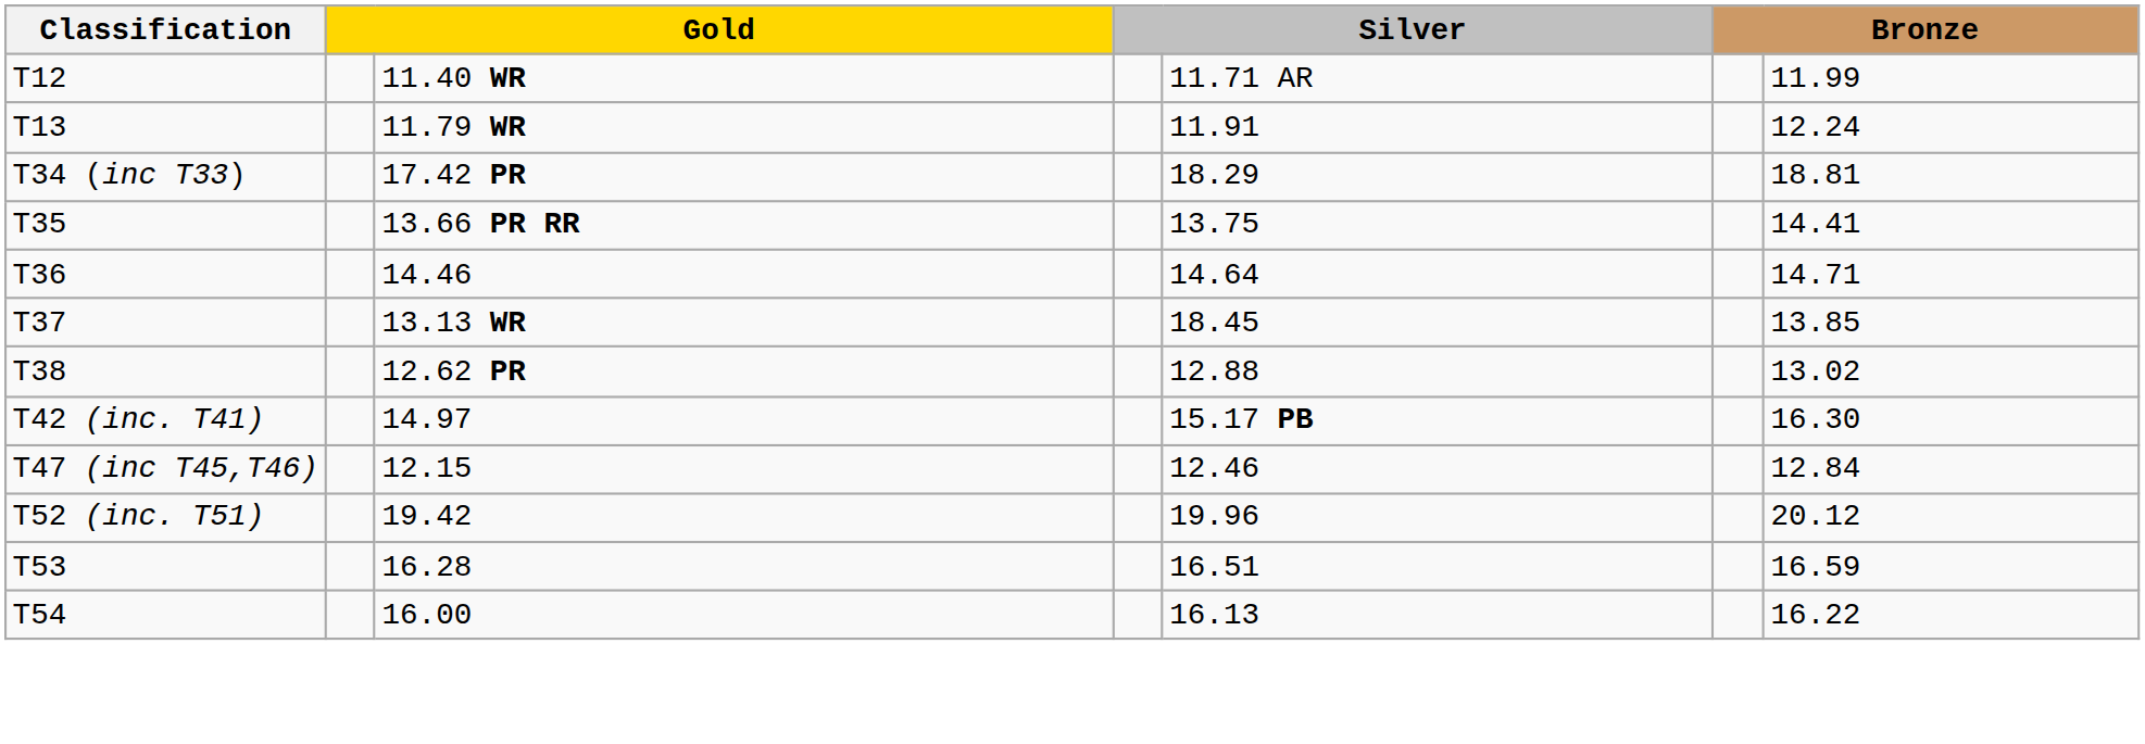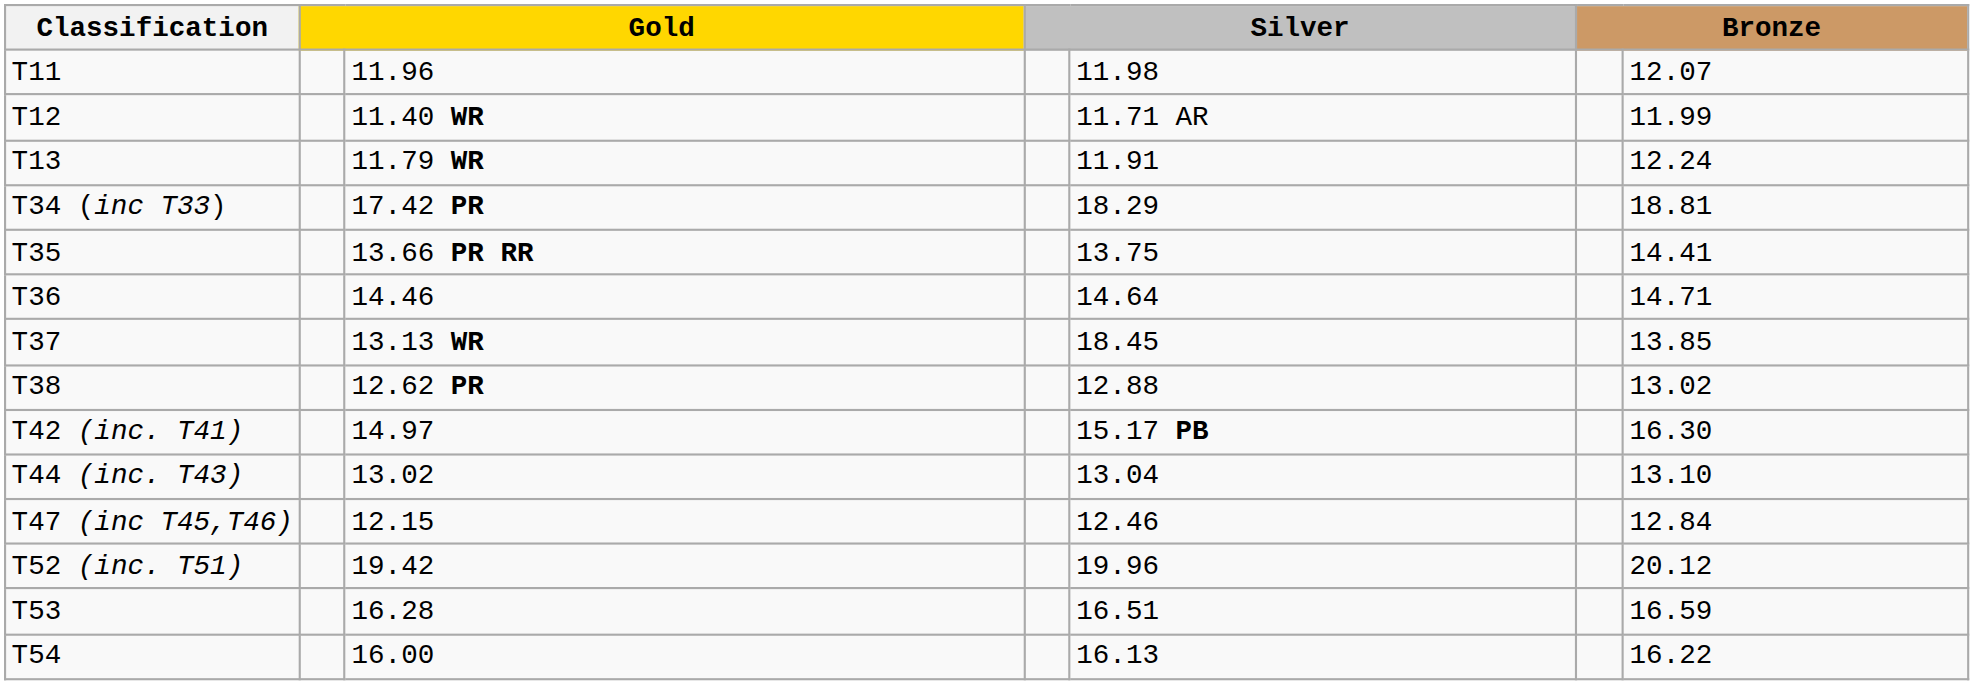 <table class=wikitable style="font-size:100%">
 <tr>
 <th rowspan="1" width="15%">Classification</th>
 <th colspan="2" style="background:gold;">Gold</th>
 <th colspan="2" style="background:silver;">Silver</th>
 <th colspan="2" style="background:#CC9966;">Bronze</th>
+</tr>
+<tr>
+<td>T11 <br></td>
+<td></td>
+<td>11.96</td>
+<td></td>
+<td>11.98</td>
+<td></td>
+<td>12.07</td>
 </tr>
 <tr>
 <td>T12 <br></td>
 <td></td>
 <td>11.40 <strong>WR</strong></td>
 <td></td>
 <td>11.71	AR</td>
 <td></td>
 <td>11.99</td>
 </tr>
 <tr>
 <td>T13 <br></td>
 <td></td>
 <td>11.79 <strong>WR</strong></td>
 <td></td>
 <td>11.91</td>
 <td></td>
 <td>12.24</td>
 </tr>
 <tr>
 <td>T34 (<em>inc T33</em>) <br></td>
 <td></td>
 <td>17.42  <strong>PR</strong></td>
 <td></td>
 <td>18.29</td>
 <td></td>
 <td>18.81</td>
 </tr>
 <tr>
 <td>T35 <br></td>
 <td></td>
 <td>13.66  <strong>PR</strong> <strong>RR</strong></td>
 <td></td>
 <td>13.75</td>
 <td></td>
 <td>14.41</td>
 </tr>
 <tr>
 <td>T36 <br></td>
 <td></td>
 <td>14.46</td>
 <td></td>
 <td>14.64</td>
 <td></td>
 <td>14.71</td>
 </tr>
 <tr>
 <td>T37 <br></td>
 <td></td>
 <td>13.13 <strong>WR</strong></td>
 <td></td>
 <td>18.45</td>
 <td></td>
 <td>13.85</td>
 </tr>
 <tr>
 <td>T38 <br></td>
 <td></td>
 <td>12.62 <strong>PR</strong></td>
 <td></td>
 <td>12.88</td>
 <td></td>
 <td>13.02</td>
 </tr>
 <tr>
 <td>T42 <em>(inc. T41)</em> <br></td>
 <td></td>
 <td>14.97</td>
 <td></td>
 <td>15.17 <strong>PB</strong></td>
 <td></td>
 <td>16.30</td>
 </tr>
 <tr>
+<td>T44 <em>(inc. T43)</em><br></td>
+<td></td>
+<td>13.02</td>
+<td></td>
+<td>13.04</td>
+<td></td>
+<td>13.10</td>
+</tr>
+<tr>
 <td>T47 <em>(inc T45,T46)</em><br></td>
 <td></td>
 <td>12.15</td>
 <td></td>
 <td>12.46</td>
 <td></td>
 <td>12.84</td>
 </tr>
 <tr>
 <td>T52 <em>(inc. T51)</em> <br></td>
 <td></td>
 <td>19.42</td>
 <td></td>
 <td>19.96</td>
 <td></td>
 <td>20.12</td>
 </tr>
 <tr>
 <td>T53<br></td>
 <td></td>
 <td>16.28</td>
 <td></td>
 <td>16.51</td>
 <td></td>
 <td>16.59</td>
 </tr>
 <tr>
 <td>T54 <br></td>
 <td></td>
 <td>16.00</td>
 <td></td>
 <td>16.13</td>
 <td></td>
 <td>16.22</td>
 </tr>
 </table>
